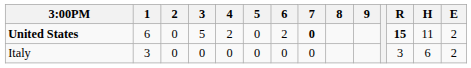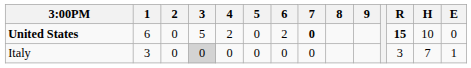 <table border=1 cellspacing=0 width=600 style="margin-left:3em;" class="wikitable">
 <tr style="text-align:center; background-color:#e6e6e6;">
 <th align=left width=28%>3:00PM</th>
 <th width=6%>1</th>
 <th width=6%>2</th>
 <th width=6%>3</th>
 <th width=6%>4</th>
 <th width=6%>5</th>
 <th width=6%>6</th>
 <th width=6%>7</th>
 <th width=6%>8</th>
 <th width=6%>9</th>
 <th rowspan="3" width=0.5%></th>
 <th width=6%>R</th>
 <th width=6%>H</th>
 <th width=6%>E</th>
 </tr>
 <tr style="text-align:center;">
 <td align=left> <strong>United States</strong></td>
 <td>6</td>
 <td>0</td>
 <td>5</td>
 <td>2</td>
 <td>0</td>
 <td>2</td>
 <td><strong>0</strong></td>
 <td></td>
 <td></td>
 <td><strong>15</strong></td>
-<td>11</td>
-<td>2</td>
+<td>10</td>
+<td>0</td>
 </tr>
 <tr style="text-align:center;">
 <td align=left> Italy</td>
 <td>3</td>
 <td>0</td>
-<td>0</td>
+<td style="background: lightgrey;">0</td>
 <td>0</td>
 <td>0</td>
 <td>0</td>
 <td>0</td>
 <td></td>
 <td></td>
 <td>3</td>
-<td>6</td>
-<td>2</td>
+<td>7</td>
+<td>1</td>
 </tr>
 </table>
